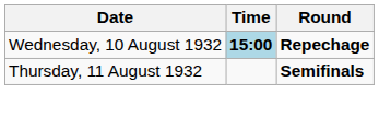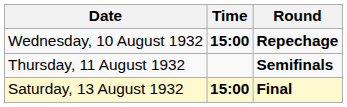 <table class="wikitable">
 <tr>
 <th>Date</th>
 <th>Time</th>
 <th>Round</th>
 </tr>
 <tr>
 <td>Wednesday, 10 August 1932</td>
-<td style="background: lightblue;"><strong>15:00</strong></td>
+<td><strong>15:00</strong></td>
 <td><strong>Repechage</strong></td>
 </tr>
 <tr>
 <td>Thursday, 11 August 1932</td>
 <td></td>
 <td><strong>Semifinals</strong></td>
 </tr>
+<tr style=background:lemonchiffon>
+<td>Saturday, 13 August 1932</td>
+<td><strong>15:00</strong></td>
+<td><strong>Final</strong></td>
+</tr>
 </table>
